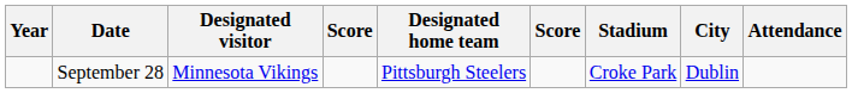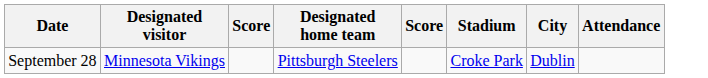 <table class="wikitable sortable">
 <tr>
-<th>Year</th>
 <th>Date</th>
 <th>Designated<br>visitor</th>
 <th>Score</th>
 <th>Designated<br>home team</th>
 <th>Score</th>
 <th>Stadium</th>
 <th>City</th>
 <th>Attendance</th>
 </tr>
 <tr>
-<td></td>
 <td>September 28</td>
 <td><a href='#'>Minnesota Vikings</a></td>
 <td></td>
 <td><a href='#'>Pittsburgh Steelers</a></td>
 <td></td>
 <td><a href='#'>Croke Park</a></td>
 <td><a href='#'>Dublin</a></td>
 <td></td>
 </tr>
 </table>
